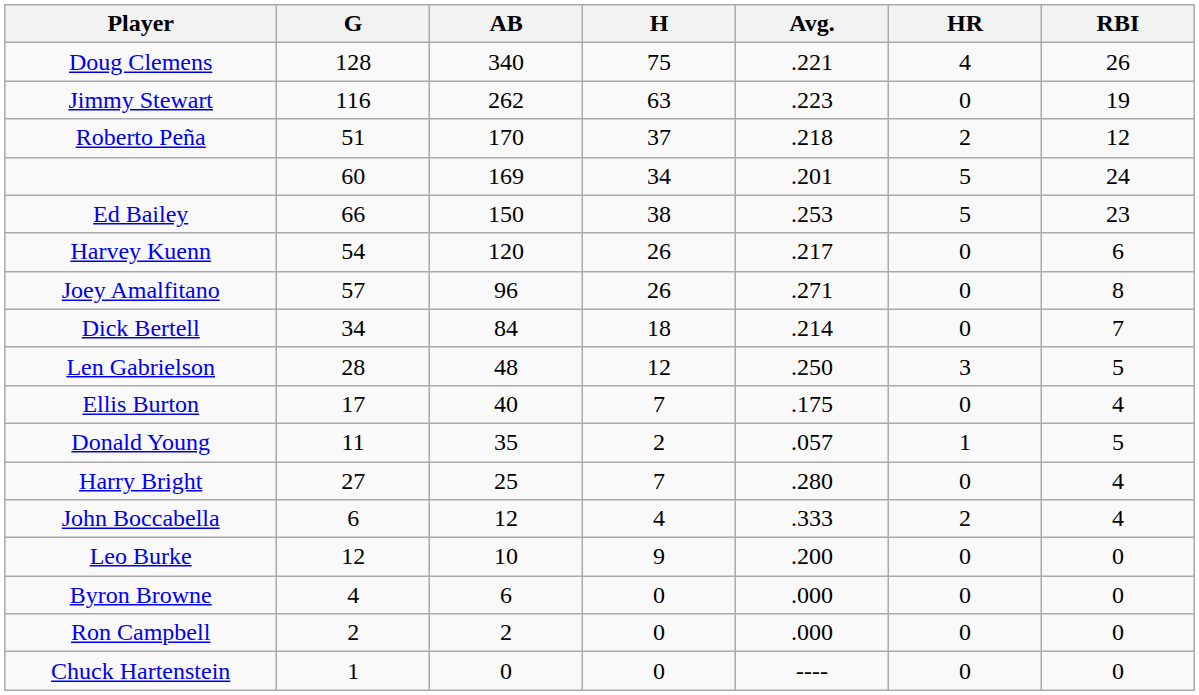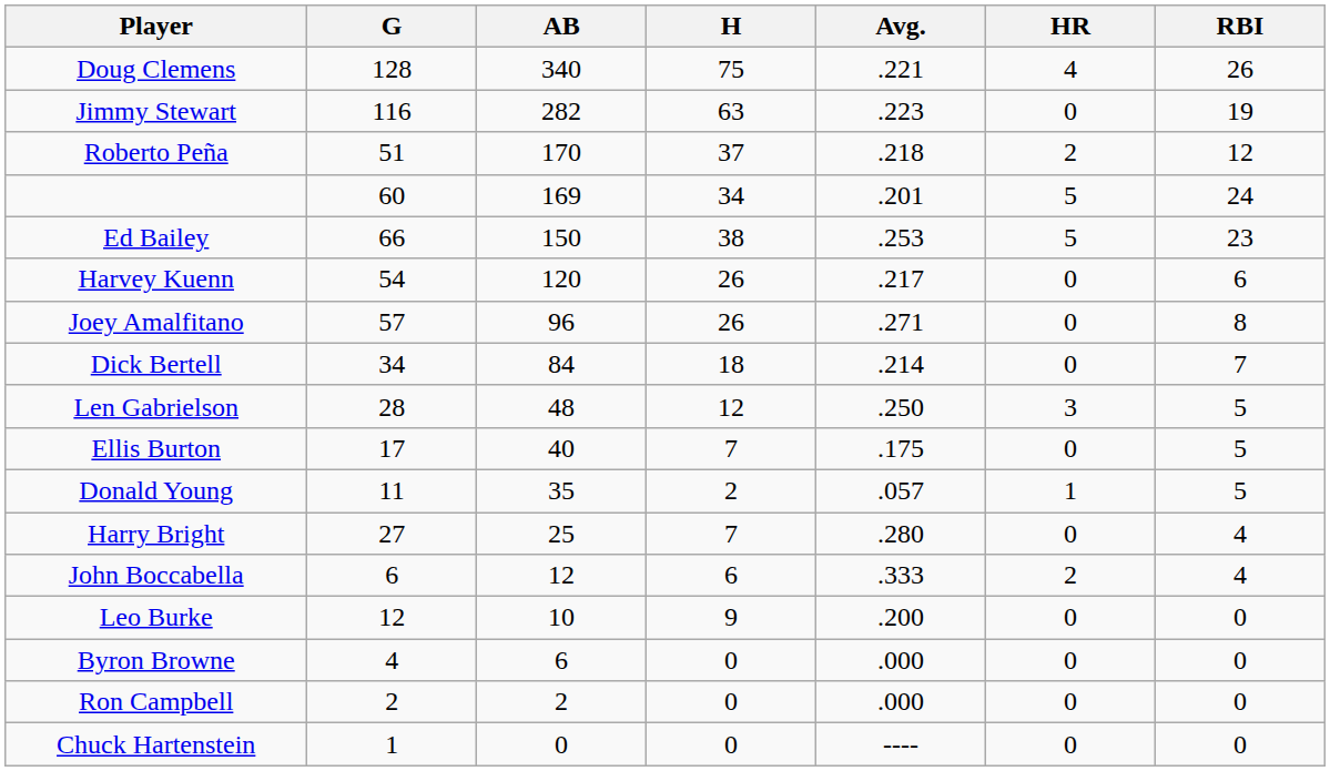 <table class="wikitable sortable">
 <tr>
 <th bgcolor="#DDDDFF" width="16%">Player</th>
 <th bgcolor="#DDDDFF" width="9%">G</th>
 <th bgcolor="#DDDDFF" width="9%">AB</th>
 <th bgcolor="#DDDDFF" width="9%">H</th>
 <th bgcolor="#DDDDFF" width="9%">Avg.</th>
 <th bgcolor="#DDDDFF" width="9%">HR</th>
 <th bgcolor="#DDDDFF" width="9%">RBI</th>
 </tr>
 <tr align="center">
 <td><a href='#'>Doug Clemens</a></td>
 <td>128</td>
 <td>340</td>
 <td>75</td>
 <td>.221</td>
 <td>4</td>
 <td>26</td>
 </tr>
 <tr align="center">
 <td><a href='#'>Jimmy Stewart</a></td>
 <td>116</td>
-<td>262</td>
+<td>282</td>
 <td>63</td>
 <td>.223</td>
 <td>0</td>
 <td>19</td>
 </tr>
 <tr align="center">
 <td><a href='#'>Roberto Peña</a></td>
 <td>51</td>
 <td>170</td>
 <td>37</td>
 <td>.218</td>
 <td>2</td>
 <td>12</td>
 </tr>
 <tr align="center">
 <td></td>
 <td>60</td>
 <td>169</td>
 <td>34</td>
 <td>.201</td>
 <td>5</td>
 <td>24</td>
 </tr>
 <tr align="center">
 <td><a href='#'>Ed Bailey</a></td>
 <td>66</td>
 <td>150</td>
 <td>38</td>
 <td>.253</td>
 <td>5</td>
 <td>23</td>
 </tr>
 <tr align="center">
 <td><a href='#'>Harvey Kuenn</a></td>
 <td>54</td>
 <td>120</td>
 <td>26</td>
 <td>.217</td>
 <td>0</td>
 <td>6</td>
 </tr>
 <tr align="center">
 <td><a href='#'>Joey Amalfitano</a></td>
 <td>57</td>
 <td>96</td>
 <td>26</td>
 <td>.271</td>
 <td>0</td>
 <td>8</td>
 </tr>
 <tr align="center">
 <td><a href='#'>Dick Bertell</a></td>
 <td>34</td>
 <td>84</td>
 <td>18</td>
 <td>.214</td>
 <td>0</td>
 <td>7</td>
 </tr>
 <tr align="center">
 <td><a href='#'>Len Gabrielson</a></td>
 <td>28</td>
 <td>48</td>
 <td>12</td>
 <td>.250</td>
 <td>3</td>
 <td>5</td>
 </tr>
 <tr align="center">
 <td><a href='#'>Ellis Burton</a></td>
 <td>17</td>
 <td>40</td>
 <td>7</td>
 <td>.175</td>
 <td>0</td>
-<td>4</td>
+<td>5</td>
 </tr>
 <tr align="center">
 <td><a href='#'>Donald Young</a></td>
 <td>11</td>
 <td>35</td>
 <td>2</td>
 <td>.057</td>
 <td>1</td>
 <td>5</td>
 </tr>
 <tr align="center">
 <td><a href='#'>Harry Bright</a></td>
 <td>27</td>
 <td>25</td>
 <td>7</td>
 <td>.280</td>
 <td>0</td>
 <td>4</td>
 </tr>
 <tr align="center">
 <td><a href='#'>John Boccabella</a></td>
 <td>6</td>
 <td>12</td>
-<td>4</td>
+<td>6</td>
 <td>.333</td>
 <td>2</td>
 <td>4</td>
 </tr>
 <tr align="center">
 <td><a href='#'>Leo Burke</a></td>
 <td>12</td>
 <td>10</td>
 <td>9</td>
 <td>.200</td>
 <td>0</td>
 <td>0</td>
 </tr>
 <tr align="center">
 <td><a href='#'>Byron Browne</a></td>
 <td>4</td>
 <td>6</td>
 <td>0</td>
 <td>.000</td>
 <td>0</td>
 <td>0</td>
 </tr>
 <tr align="center">
 <td><a href='#'>Ron Campbell</a></td>
 <td>2</td>
 <td>2</td>
 <td>0</td>
 <td>.000</td>
 <td>0</td>
 <td>0</td>
 </tr>
 <tr align="center">
 <td><a href='#'>Chuck Hartenstein</a></td>
 <td>1</td>
 <td>0</td>
 <td>0</td>
 <td>----</td>
 <td>0</td>
 <td>0</td>
 </tr>
 </table>
